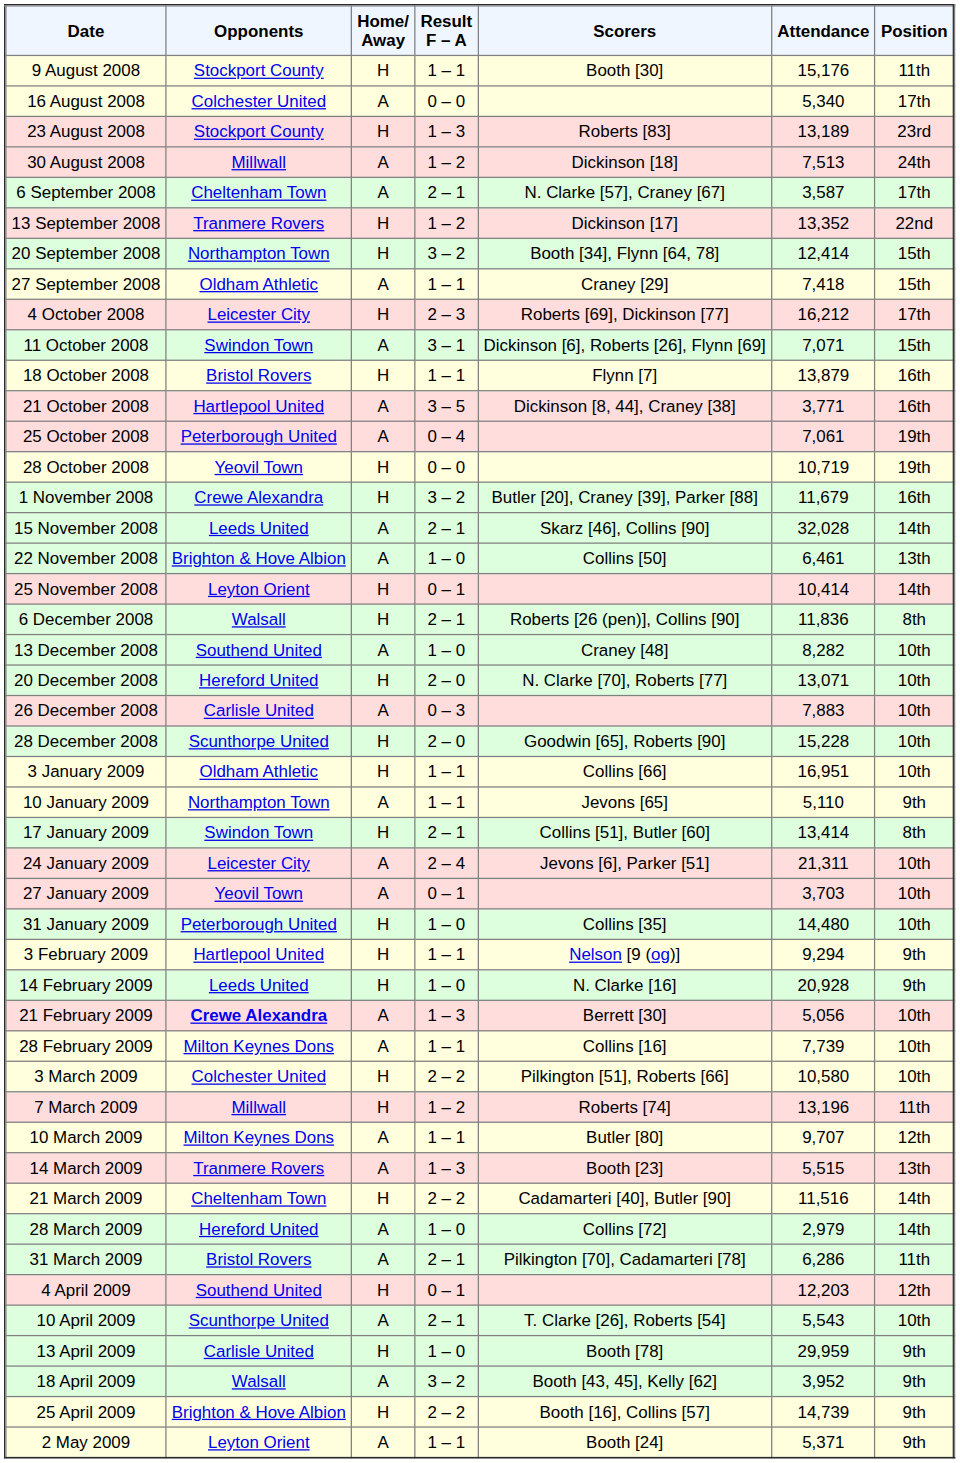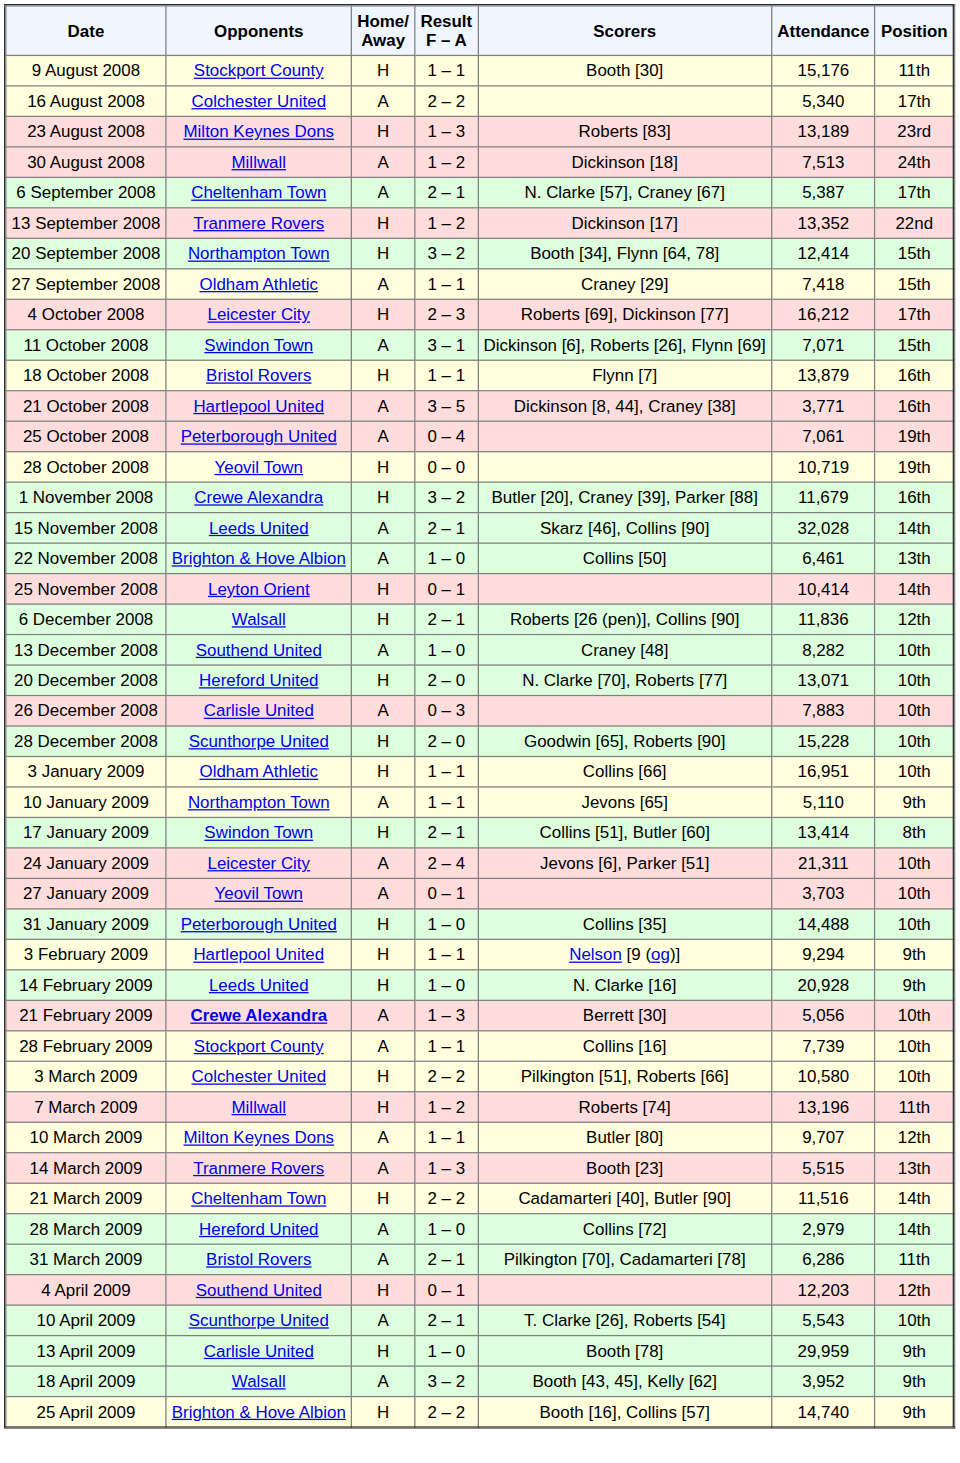 <table border="2" cellpadding="4" style="border-collapse:collapse; text-align:center; font-size:smaller;">
 <tr style="background:#f0f6ff;">
 <th><strong>Date</strong></th>
 <th><strong>Opponents</strong></th>
 <th><strong>Home/<br>Away</strong></th>
 <th><strong>Result<br>F – A</strong></th>
 <th><strong>Scorers</strong></th>
 <th><strong>Attendance</strong></th>
 <th><strong>Position</strong></th>
 </tr>
 <tr bgcolor="#ffffdd">
 <td>9 August 2008</td>
 <td><a href='#'>Stockport County</a></td>
 <td>H</td>
 <td>1 – 1</td>
 <td>Booth [30]</td>
 <td>15,176</td>
 <td>11th</td>
 </tr>
 <tr bgcolor="#ffffdd">
 <td>16 August 2008</td>
 <td><a href='#'>Colchester United</a></td>
 <td>A</td>
-<td>0 – 0</td>
+<td>2 – 2</td>
 <td></td>
 <td>5,340</td>
 <td>17th</td>
 </tr>
 <tr bgcolor="#ffdddd">
 <td>23 August 2008</td>
-<td><a href='#'>Stockport County</a></td>
+<td><a href='#'>Milton Keynes Dons</a></td>
 <td>H</td>
 <td>1 – 3</td>
 <td>Roberts [83]</td>
 <td>13,189</td>
 <td>23rd</td>
 </tr>
 <tr bgcolor="#ffdddd">
 <td>30 August 2008</td>
 <td><a href='#'>Millwall</a></td>
 <td>A</td>
 <td>1 – 2</td>
 <td>Dickinson [18]</td>
 <td>7,513</td>
 <td>24th</td>
 </tr>
 <tr bgcolor="#ddffdd">
 <td>6 September 2008</td>
 <td><a href='#'>Cheltenham Town</a></td>
 <td>A</td>
 <td>2 – 1</td>
 <td>N. Clarke [57], Craney [67]</td>
-<td>3,587</td>
+<td>5,387</td>
 <td>17th</td>
 </tr>
 <tr bgcolor="#ffdddd">
 <td>13 September 2008</td>
 <td><a href='#'>Tranmere Rovers</a></td>
 <td>H</td>
 <td>1 – 2</td>
 <td>Dickinson [17]</td>
 <td>13,352</td>
 <td>22nd</td>
 </tr>
 <tr bgcolor="#ddffdd">
 <td>20 September 2008</td>
 <td><a href='#'>Northampton Town</a></td>
 <td>H</td>
 <td>3 – 2</td>
 <td>Booth [34], Flynn [64, 78]</td>
 <td>12,414</td>
 <td>15th</td>
 </tr>
 <tr bgcolor="#ffffdd">
 <td>27 September 2008</td>
 <td><a href='#'>Oldham Athletic</a></td>
 <td>A</td>
 <td>1 – 1</td>
 <td>Craney [29]</td>
 <td>7,418</td>
 <td>15th</td>
 </tr>
 <tr bgcolor="#ffdddd">
 <td>4 October 2008</td>
 <td><a href='#'>Leicester City</a></td>
 <td>H</td>
 <td>2 – 3</td>
 <td>Roberts [69], Dickinson [77]</td>
 <td>16,212</td>
 <td>17th</td>
 </tr>
 <tr bgcolor="#ddffdd">
 <td>11 October 2008</td>
 <td><a href='#'>Swindon Town</a></td>
 <td>A</td>
 <td>3 – 1</td>
 <td>Dickinson [6], Roberts [26], Flynn [69]</td>
 <td>7,071</td>
 <td>15th</td>
 </tr>
 <tr bgcolor="#ffffdd">
 <td>18 October 2008</td>
 <td><a href='#'>Bristol Rovers</a></td>
 <td>H</td>
 <td>1 – 1</td>
 <td>Flynn [7]</td>
 <td>13,879</td>
 <td>16th</td>
 </tr>
 <tr bgcolor="#ffdddd">
 <td>21 October 2008</td>
 <td><a href='#'>Hartlepool United</a></td>
 <td>A</td>
 <td>3 – 5</td>
 <td>Dickinson [8, 44], Craney [38]</td>
 <td>3,771</td>
 <td>16th</td>
 </tr>
 <tr bgcolor="#ffdddd">
 <td>25 October 2008</td>
 <td><a href='#'>Peterborough United</a></td>
 <td>A</td>
 <td>0 – 4</td>
 <td></td>
 <td>7,061</td>
 <td>19th</td>
 </tr>
 <tr bgcolor="#ffffdd">
 <td>28 October 2008</td>
 <td><a href='#'>Yeovil Town</a></td>
 <td>H</td>
 <td>0 – 0</td>
 <td></td>
 <td>10,719</td>
 <td>19th</td>
 </tr>
 <tr bgcolor="#ddffdd">
 <td>1 November 2008</td>
 <td><a href='#'>Crewe Alexandra</a></td>
 <td>H</td>
 <td>3 – 2</td>
 <td>Butler [20], Craney [39], Parker [88]</td>
 <td>11,679</td>
 <td>16th</td>
 </tr>
 <tr bgcolor="#ddffdd">
 <td>15 November 2008</td>
 <td><a href='#'>Leeds United</a></td>
 <td>A</td>
 <td>2 – 1</td>
 <td>Skarz [46], Collins [90]</td>
 <td>32,028</td>
 <td>14th</td>
 </tr>
 <tr bgcolor="#ddffdd">
 <td>22 November 2008</td>
 <td><a href='#'>Brighton & Hove Albion</a></td>
 <td>A</td>
 <td>1 – 0</td>
 <td>Collins [50]</td>
 <td>6,461</td>
 <td>13th</td>
 </tr>
 <tr bgcolor="#ffdddd">
 <td>25 November 2008</td>
 <td><a href='#'>Leyton Orient</a></td>
 <td>H</td>
 <td>0 – 1</td>
 <td></td>
 <td>10,414</td>
 <td>14th</td>
 </tr>
 <tr bgcolor="#ddffdd">
 <td>6 December 2008</td>
 <td><a href='#'>Walsall</a></td>
 <td>H</td>
 <td>2 – 1</td>
 <td>Roberts [26 (pen)], Collins [90]</td>
 <td>11,836</td>
-<td>8th</td>
+<td>12th</td>
 </tr>
 <tr bgcolor="#ddffdd">
 <td>13 December 2008</td>
 <td><a href='#'>Southend United</a></td>
 <td>A</td>
 <td>1 – 0</td>
 <td>Craney [48]</td>
 <td>8,282</td>
 <td>10th</td>
 </tr>
 <tr bgcolor="#ddffdd">
 <td>20 December 2008</td>
 <td><a href='#'>Hereford United</a></td>
 <td>H</td>
 <td>2 – 0</td>
 <td>N. Clarke [70], Roberts [77]</td>
 <td>13,071</td>
 <td>10th</td>
 </tr>
 <tr bgcolor="#ffdddd">
 <td>26 December 2008</td>
 <td><a href='#'>Carlisle United</a></td>
 <td>A</td>
 <td>0 – 3</td>
 <td></td>
 <td>7,883</td>
 <td>10th</td>
 </tr>
 <tr bgcolor="#ddffdd">
 <td>28 December 2008</td>
 <td><a href='#'>Scunthorpe United</a></td>
 <td>H</td>
 <td>2 – 0</td>
 <td>Goodwin [65], Roberts [90]</td>
 <td>15,228</td>
 <td>10th</td>
 </tr>
 <tr bgcolor="#ffffdd">
 <td>3 January 2009</td>
 <td><a href='#'>Oldham Athletic</a></td>
 <td>H</td>
 <td>1 – 1</td>
 <td>Collins [66]</td>
 <td>16,951</td>
 <td>10th</td>
 </tr>
 <tr bgcolor="#ffffdd">
 <td>10 January 2009</td>
 <td><a href='#'>Northampton Town</a></td>
 <td>A</td>
 <td>1 – 1</td>
 <td>Jevons [65]</td>
 <td>5,110</td>
 <td>9th</td>
 </tr>
 <tr bgcolor="#ddffdd">
 <td>17 January 2009</td>
 <td><a href='#'>Swindon Town</a></td>
 <td>H</td>
 <td>2 – 1</td>
 <td>Collins [51], Butler [60]</td>
 <td>13,414</td>
 <td>8th</td>
 </tr>
 <tr bgcolor="#ffdddd">
 <td>24 January 2009</td>
 <td><a href='#'>Leicester City</a></td>
 <td>A</td>
 <td>2 – 4</td>
 <td>Jevons [6], Parker [51]</td>
 <td>21,311</td>
 <td>10th</td>
 </tr>
 <tr bgcolor="#ffdddd">
 <td>27 January 2009</td>
 <td><a href='#'>Yeovil Town</a></td>
 <td>A</td>
 <td>0 – 1</td>
 <td></td>
 <td>3,703</td>
 <td>10th</td>
 </tr>
 <tr bgcolor="#ddffdd">
 <td>31 January 2009</td>
 <td><a href='#'>Peterborough United</a></td>
 <td>H</td>
 <td>1 – 0</td>
 <td>Collins [35]</td>
-<td>14,480</td>
+<td>14,488</td>
 <td>10th</td>
 </tr>
 <tr bgcolor="#ffffdd">
 <td>3 February 2009</td>
 <td><a href='#'>Hartlepool United</a></td>
 <td>H</td>
 <td>1 – 1</td>
 <td><a href='#'>Nelson</a> [9 (<a href='#'>og</a>)]</td>
 <td>9,294</td>
 <td>9th</td>
 </tr>
 <tr bgcolor="#ddffdd">
 <td>14 February 2009</td>
 <td><a href='#'>Leeds United</a></td>
 <td>H</td>
 <td>1 – 0</td>
 <td>N. Clarke [16]</td>
 <td>20,928</td>
 <td>9th</td>
 </tr>
 <tr bgcolor="#ffdddd">
 <td>21 February 2009</td>
 <td><strong><a href='#'>Crewe Alexandra</a></strong></td>
 <td>A</td>
 <td>1 – 3</td>
 <td>Berrett [30]</td>
 <td>5,056</td>
 <td>10th</td>
 </tr>
 <tr bgcolor="#ffffdd">
 <td>28 February 2009</td>
-<td><a href='#'>Milton Keynes Dons</a></td>
+<td><a href='#'>Stockport County</a></td>
 <td>A</td>
 <td>1 – 1</td>
 <td>Collins [16]</td>
 <td>7,739</td>
 <td>10th</td>
 </tr>
 <tr bgcolor="#ffffdd">
 <td>3 March 2009</td>
 <td><a href='#'>Colchester United</a></td>
 <td>H</td>
 <td>2 – 2</td>
 <td>Pilkington [51], Roberts [66]</td>
 <td>10,580</td>
 <td>10th</td>
 </tr>
 <tr bgcolor="#ffdddd">
 <td>7 March 2009</td>
 <td><a href='#'>Millwall</a></td>
 <td>H</td>
 <td>1 – 2</td>
 <td>Roberts [74]</td>
 <td>13,196</td>
 <td>11th</td>
 </tr>
 <tr bgcolor="#ffffdd">
 <td>10 March 2009</td>
 <td><a href='#'>Milton Keynes Dons</a></td>
 <td>A</td>
 <td>1 – 1</td>
 <td>Butler [80]</td>
 <td>9,707</td>
 <td>12th</td>
 </tr>
 <tr bgcolor="#ffdddd">
 <td>14 March 2009</td>
 <td><a href='#'>Tranmere Rovers</a></td>
 <td>A</td>
 <td>1 – 3</td>
 <td>Booth [23]</td>
 <td>5,515</td>
 <td>13th</td>
 </tr>
 <tr bgcolor="#ffffdd">
 <td>21 March 2009</td>
 <td><a href='#'>Cheltenham Town</a></td>
 <td>H</td>
 <td>2 – 2</td>
 <td>Cadamarteri [40], Butler [90]</td>
 <td>11,516</td>
 <td>14th</td>
 </tr>
 <tr bgcolor="#ddffdd">
 <td>28 March 2009</td>
 <td><a href='#'>Hereford United</a></td>
 <td>A</td>
 <td>1 – 0</td>
 <td>Collins [72]</td>
 <td>2,979</td>
 <td>14th</td>
 </tr>
 <tr bgcolor="#ddffdd">
 <td>31 March 2009</td>
 <td><a href='#'>Bristol Rovers</a></td>
 <td>A</td>
 <td>2 – 1</td>
 <td>Pilkington [70], Cadamarteri [78]</td>
 <td>6,286</td>
 <td>11th</td>
 </tr>
 <tr bgcolor="#ffdddd">
 <td>4 April 2009</td>
 <td><a href='#'>Southend United</a></td>
 <td>H</td>
 <td>0 – 1</td>
 <td></td>
 <td>12,203</td>
 <td>12th</td>
 </tr>
 <tr bgcolor="#ddffdd">
 <td>10 April 2009</td>
 <td><a href='#'>Scunthorpe United</a></td>
 <td>A</td>
 <td>2 – 1</td>
 <td>T. Clarke [26], Roberts [54]</td>
 <td>5,543</td>
 <td>10th</td>
 </tr>
 <tr bgcolor="#ddffdd">
 <td>13 April 2009</td>
 <td><a href='#'>Carlisle United</a></td>
 <td>H</td>
 <td>1 – 0</td>
 <td>Booth [78]</td>
 <td>29,959</td>
 <td>9th</td>
 </tr>
 <tr bgcolor="#ddffdd">
 <td>18 April 2009</td>
 <td><a href='#'>Walsall</a></td>
 <td>A</td>
 <td>3 – 2</td>
 <td>Booth [43, 45], Kelly [62]</td>
 <td>3,952</td>
 <td>9th</td>
 </tr>
 <tr bgcolor="#ffffdd">
 <td>25 April 2009</td>
 <td><a href='#'>Brighton & Hove Albion</a></td>
 <td>H</td>
 <td>2 – 2</td>
 <td>Booth [16], Collins [57]</td>
-<td>14,739</td>
-<td>9th</td>
-</tr>
-<tr bgcolor="#ffffdd">
-<td>2 May 2009</td>
-<td><a href='#'>Leyton Orient</a></td>
-<td>A</td>
-<td>1 – 1</td>
-<td>Booth [24]</td>
-<td>5,371</td>
+<td>14,740</td>
 <td>9th</td>
 </tr>
 </table>
